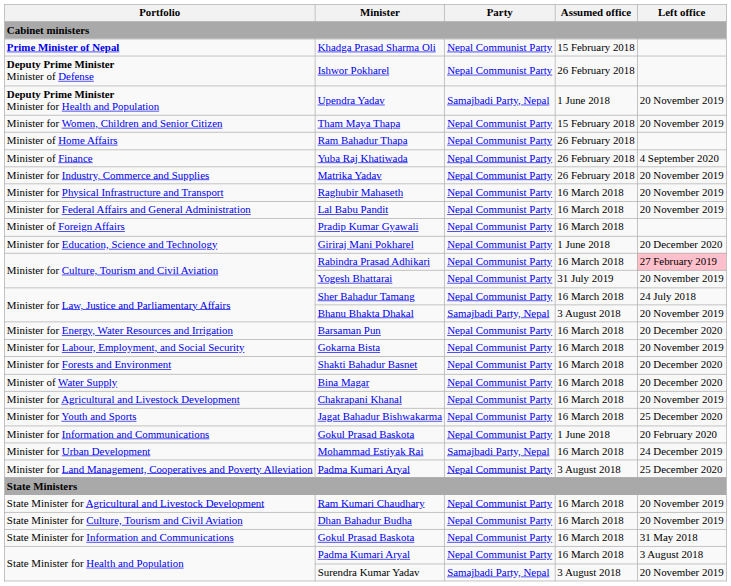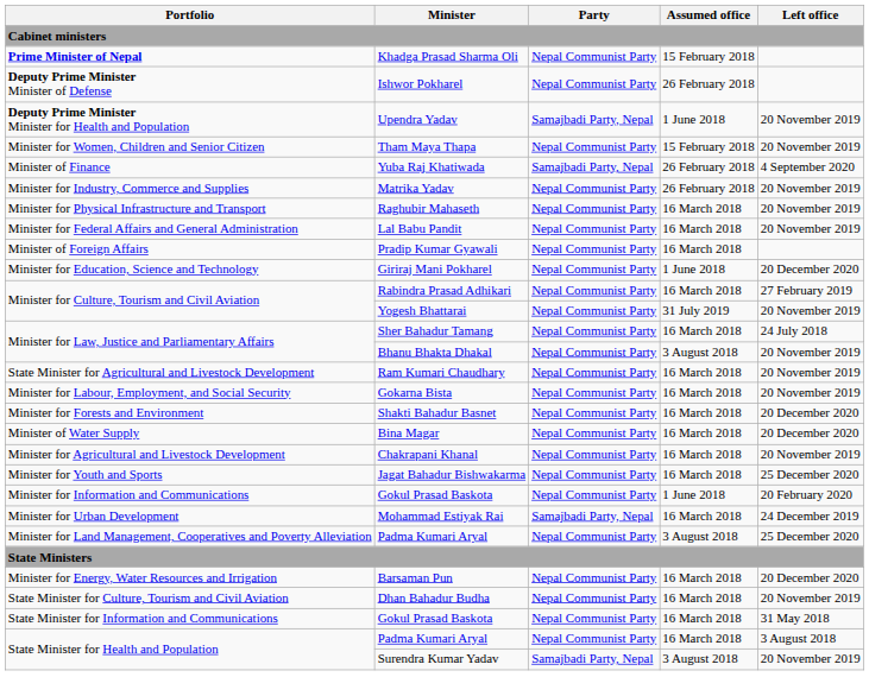 <table class="wikitable">
 <tr>
 <th>Portfolio</th>
 <th>Minister</th>
 <th>Party</th>
 <th>Assumed office</th>
 <th>Left office</th>
 </tr>
 <tr>
 <td colspan="5" bgcolor="darkgrey"><strong>Cabinet ministers</strong></td>
 </tr>
 <tr>
 <td><strong><a href='#'>Prime Minister of Nepal</a></strong></td>
 <td><a href='#'>Khadga Prasad Sharma Oli</a></td>
 <td><a href='#'>Nepal Communist Party</a></td>
 <td>15 February 2018</td>
 <td></td>
 </tr>
 <tr>
 <td><strong>Deputy Prime Minister</strong><br>Minister of <a href='#'>Defense</a></td>
 <td><a href='#'>Ishwor Pokharel</a></td>
 <td><a href='#'>Nepal Communist Party</a></td>
 <td>26 February 2018</td>
 <td></td>
 </tr>
 <tr>
 <td><strong>Deputy Prime Minister</strong><br>Minister for <a href='#'>Health and Population</a></td>
 <td><a href='#'>Upendra Yadav</a></td>
 <td><a href='#'>Samajbadi Party, Nepal</a></td>
 <td>1 June 2018</td>
 <td>20 November 2019</td>
 </tr>
 <tr>
 <td>Minister for <a href='#'>Women, Children and Senior Citizen</a></td>
 <td><a href='#'>Tham Maya Thapa</a></td>
 <td><a href='#'>Nepal Communist Party</a></td>
 <td>15 February 2018</td>
 <td>20 November 2019</td>
 </tr>
 <tr>
-<td>Minister of <a href='#'>Home Affairs</a></td>
-<td><a href='#'>Ram Bahadur Thapa</a></td>
-<td><a href='#'>Nepal Communist Party</a></td>
-<td>26 February 2018</td>
-<td></td>
-</tr>
-<tr>
 <td>Minister of <a href='#'>Finance</a></td>
 <td><a href='#'>Yuba Raj Khatiwada</a></td>
-<td><a href='#'>Nepal Communist Party</a></td>
+<td><a href='#'>Samajbadi Party, Nepal</a></td>
 <td>26 February 2018</td>
 <td>4 September 2020</td>
 </tr>
 <tr>
 <td>Minister for <a href='#'>Industry, Commerce and Supplies</a></td>
 <td><a href='#'>Matrika Yadav</a></td>
 <td><a href='#'>Nepal Communist Party</a></td>
 <td>26 February 2018</td>
 <td>20 November 2019</td>
 </tr>
 <tr>
 <td>Minister for <a href='#'>Physical Infrastructure and Transport</a></td>
 <td><a href='#'>Raghubir Mahaseth</a></td>
 <td><a href='#'>Nepal Communist Party</a></td>
 <td>16 March 2018</td>
 <td>20 November 2019</td>
 </tr>
 <tr>
 <td>Minister for <a href='#'>Federal Affairs and General Administration</a></td>
 <td><a href='#'>Lal Babu Pandit</a></td>
 <td><a href='#'>Nepal Communist Party</a></td>
 <td>16 March 2018</td>
 <td>20 November 2019</td>
 </tr>
 <tr>
 <td>Minister of <a href='#'>Foreign Affairs</a></td>
 <td><a href='#'>Pradip Kumar Gyawali</a></td>
 <td><a href='#'>Nepal Communist Party</a></td>
 <td>16 March 2018</td>
 <td></td>
 </tr>
 <tr>
 <td>Minister for <a href='#'>Education, Science and Technology</a></td>
 <td><a href='#'>Giriraj Mani Pokharel</a></td>
 <td><a href='#'>Nepal Communist Party</a></td>
 <td>1 June 2018</td>
 <td>20 December 2020</td>
 </tr>
 <tr>
 <td rowspan="2">Minister for <a href='#'>Culture, Tourism and Civil Aviation</a></td>
 <td><a href='#'>Rabindra Prasad Adhikari</a></td>
 <td><a href='#'>Nepal Communist Party</a></td>
 <td>16 March 2018</td>
-<td style="background: pink;">27 February 2019<br></td>
+<td>27 February 2019<br></td>
 </tr>
 <tr>
 <td><a href='#'>Yogesh Bhattarai</a></td>
 <td><a href='#'>Nepal Communist Party</a></td>
 <td>31 July 2019</td>
 <td>20 November 2019</td>
 </tr>
 <tr>
 <td rowspan="2">Minister for <a href='#'>Law, Justice and Parliamentary Affairs</a></td>
 <td><a href='#'>Sher Bahadur Tamang</a></td>
 <td><a href='#'>Nepal Communist Party</a></td>
 <td>16 March 2018</td>
 <td>24 July 2018</td>
 </tr>
 <tr>
 <td><a href='#'>Bhanu Bhakta Dhakal</a></td>
-<td><a href='#'>Samajbadi Party, Nepal</a></td>
+<td><a href='#'>Nepal Communist Party</a></td>
 <td>3 August 2018</td>
 <td>20 November 2019</td>
 </tr>
 <tr>
-<td>Minister for <a href='#'>Energy, Water Resources and Irrigation</a></td>
-<td><a href='#'>Barsaman Pun</a></td>
+<td>State Minister for <a href='#'>Agricultural and Livestock Development</a></td>
+<td><a href='#'>Ram Kumari Chaudhary</a></td>
 <td><a href='#'>Nepal Communist Party</a></td>
 <td>16 March 2018</td>
-<td>20 December 2020</td>
+<td>20 November 2019</td>
 </tr>
 <tr>
 <td>Minister for <a href='#'>Labour, Employment, and Social Security</a></td>
 <td><a href='#'>Gokarna Bista</a></td>
 <td><a href='#'>Nepal Communist Party</a></td>
 <td>16 March 2018</td>
 <td>20 November 2019</td>
 </tr>
 <tr>
 <td>Minister for <a href='#'>Forests and Environment</a></td>
 <td><a href='#'>Shakti Bahadur Basnet</a></td>
 <td><a href='#'>Nepal Communist Party</a></td>
 <td>16 March 2018</td>
 <td>20 December 2020</td>
 </tr>
 <tr>
 <td>Minister of <a href='#'>Water Supply</a></td>
 <td><a href='#'>Bina Magar</a></td>
 <td><a href='#'>Nepal Communist Party</a></td>
 <td>16 March 2018</td>
 <td>20 December 2020</td>
 </tr>
 <tr>
 <td>Minister for <a href='#'>Agricultural and Livestock Development</a></td>
 <td><a href='#'>Chakrapani Khanal</a></td>
 <td><a href='#'>Nepal Communist Party</a></td>
 <td>16 March 2018</td>
 <td>20 November 2019</td>
 </tr>
 <tr>
 <td>Minister for <a href='#'>Youth and Sports</a></td>
 <td><a href='#'>Jagat Bahadur Bishwakarma</a></td>
 <td><a href='#'>Nepal Communist Party</a></td>
 <td>16 March 2018</td>
 <td>25 December 2020</td>
 </tr>
 <tr>
 <td>Minister for <a href='#'>Information and Communications</a></td>
 <td><a href='#'>Gokul Prasad Baskota</a></td>
 <td><a href='#'>Nepal Communist Party</a></td>
 <td>1 June 2018</td>
 <td>20 February 2020</td>
 </tr>
 <tr>
 <td>Minister for <a href='#'>Urban Development</a></td>
 <td><a href='#'>Mohammad Estiyak Rai</a></td>
 <td><a href='#'>Samajbadi Party, Nepal</a></td>
 <td>16 March 2018</td>
 <td>24 December 2019</td>
 </tr>
 <tr>
 <td>Minister for <a href='#'>Land Management, Cooperatives and Poverty Alleviation</a></td>
 <td><a href='#'>Padma Kumari Aryal</a></td>
 <td><a href='#'>Nepal Communist Party</a></td>
 <td>3 August 2018</td>
 <td>25 December 2020</td>
 </tr>
 <tr>
 <td colspan="5" bgcolor="darkgrey"><strong>State Ministers</strong></td>
 </tr>
 <tr>
-<td>State Minister for <a href='#'>Agricultural and Livestock Development</a></td>
-<td><a href='#'>Ram Kumari Chaudhary</a></td>
+<td>Minister for <a href='#'>Energy, Water Resources and Irrigation</a></td>
+<td><a href='#'>Barsaman Pun</a></td>
 <td><a href='#'>Nepal Communist Party</a></td>
 <td>16 March 2018</td>
-<td>20 November 2019</td>
+<td>20 December 2020</td>
 </tr>
 <tr>
 <td>State Minister for <a href='#'>Culture, Tourism and Civil Aviation</a></td>
 <td><a href='#'>Dhan Bahadur Budha</a></td>
 <td><a href='#'>Nepal Communist Party</a></td>
 <td>16 March 2018</td>
 <td>20 November 2019</td>
 </tr>
 <tr>
 <td>State Minister for <a href='#'>Information and Communications</a></td>
 <td><a href='#'>Gokul Prasad Baskota</a></td>
 <td><a href='#'>Nepal Communist Party</a></td>
 <td>16 March 2018</td>
 <td>31 May 2018</td>
 </tr>
 <tr>
 <td rowspan="2">State Minister for <a href='#'>Health and Population</a></td>
 <td><a href='#'>Padma Kumari Aryal</a></td>
 <td><a href='#'>Nepal Communist Party</a></td>
 <td>16 March 2018</td>
 <td>3 August 2018</td>
 </tr>
 <tr>
 <td>Surendra Kumar Yadav</td>
 <td><a href='#'>Samajbadi Party, Nepal</a></td>
 <td>3 August 2018</td>
 <td>20 November 2019</td>
 </tr>
 </table>
